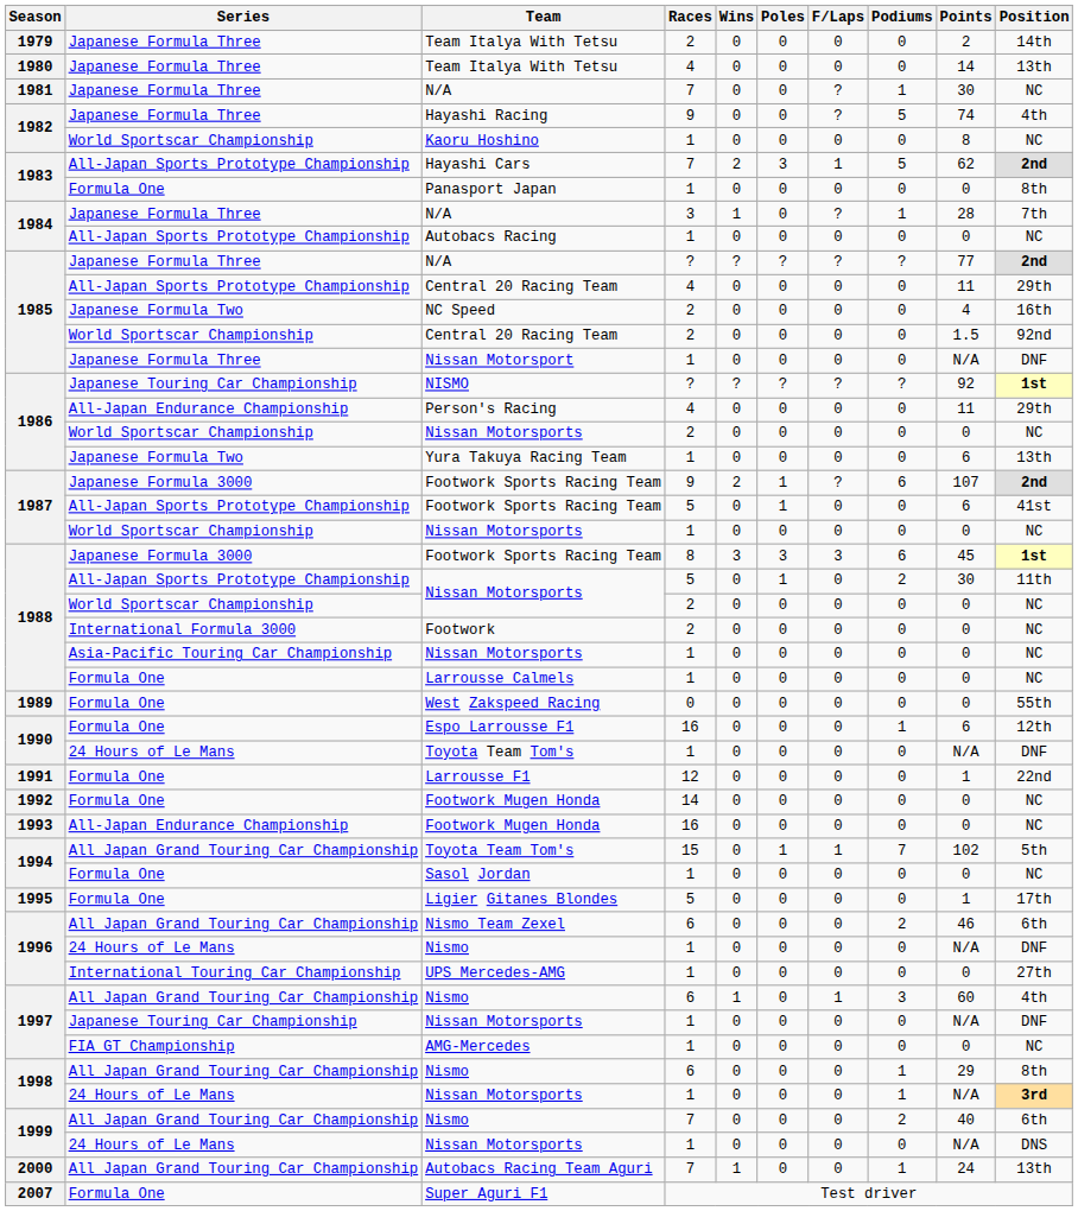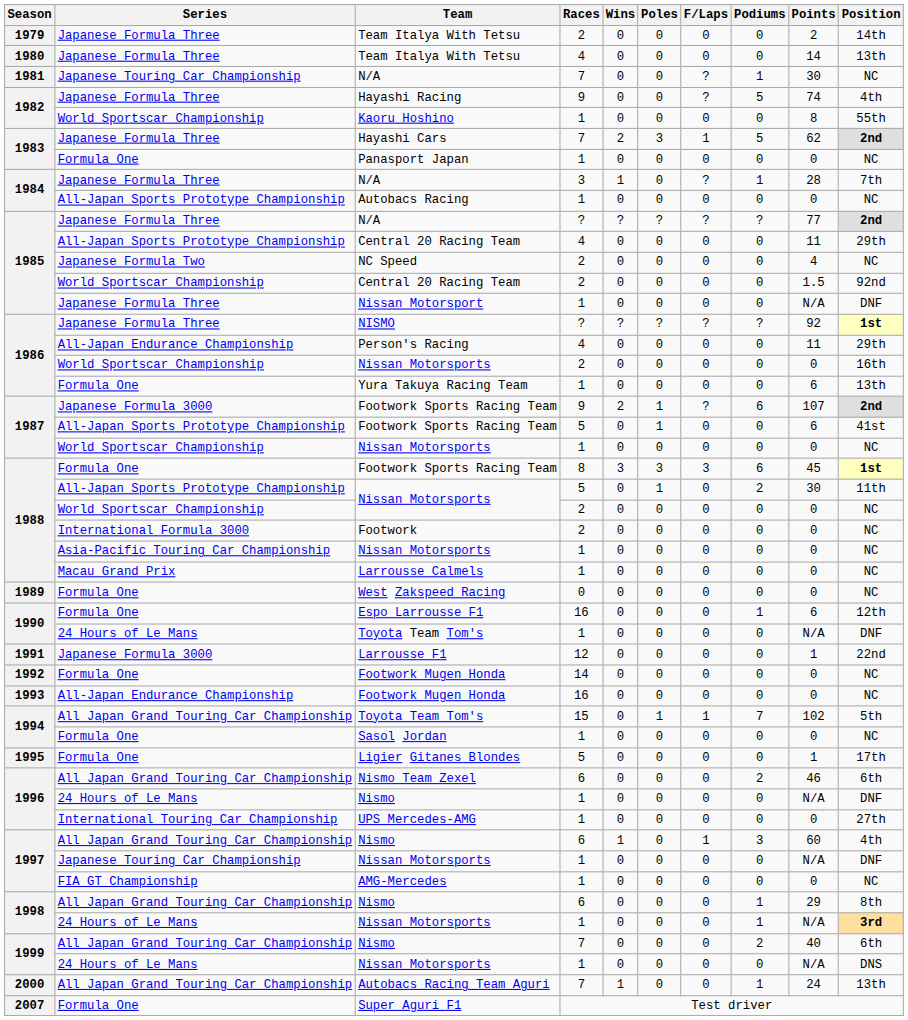 <table class="wikitable" style="font-size: 90%; text-align:center">
 <tr>
 <th>Season</th>
 <th>Series</th>
 <th>Team</th>
 <th>Races</th>
 <th>Wins</th>
 <th>Poles</th>
 <th>F/Laps</th>
 <th>Podiums</th>
 <th>Points</th>
 <th>Position</th>
 </tr>
 <tr>
 <th>1979</th>
 <td align=left><a href='#'>Japanese Formula Three</a></td>
 <td align=left>Team Italya With Tetsu</td>
 <td>2</td>
 <td>0</td>
 <td>0</td>
 <td>0</td>
 <td>0</td>
 <td>2</td>
 <td>14th</td>
 </tr>
 <tr>
 <th>1980</th>
 <td align=left><a href='#'>Japanese Formula Three</a></td>
 <td align=left>Team Italya With Tetsu</td>
 <td>4</td>
 <td>0</td>
 <td>0</td>
 <td>0</td>
 <td>0</td>
 <td>14</td>
 <td>13th</td>
 </tr>
 <tr>
 <th>1981</th>
-<td align=left><a href='#'>Japanese Formula Three</a></td>
+<td align=left><a href='#'>Japanese Touring Car Championship</a></td>
 <td align=left>N/A</td>
 <td>7</td>
 <td>0</td>
 <td>0</td>
 <td>?</td>
 <td>1</td>
 <td>30</td>
 <td>NC</td>
 </tr>
 <tr>
 <th rowspan=2>1982</th>
 <td align=left><a href='#'>Japanese Formula Three</a></td>
 <td align=left>Hayashi Racing</td>
 <td>9</td>
 <td>0</td>
 <td>0</td>
 <td>?</td>
 <td>5</td>
 <td>74</td>
 <td>4th</td>
 </tr>
 <tr>
 <td align=left><a href='#'>World Sportscar Championship</a></td>
 <td align=left><a href='#'>Kaoru Hoshino</a></td>
 <td>1</td>
 <td>0</td>
 <td>0</td>
 <td>0</td>
 <td>0</td>
 <td>8</td>
-<td>NC</td>
+<td>55th</td>
 </tr>
 <tr>
 <th rowspan=2>1983</th>
-<td align=left><a href='#'>All-Japan Sports Prototype Championship</a></td>
+<td align=left><a href='#'>Japanese Formula Three</a></td>
 <td align=left>Hayashi Cars</td>
 <td>7</td>
 <td>2</td>
 <td>3</td>
 <td>1</td>
 <td>5</td>
 <td>62</td>
 <td style="background:#DFDFDF"><strong>2nd</strong></td>
 </tr>
 <tr>
 <td align=left><a href='#'>Formula One</a></td>
 <td align=left>Panasport Japan</td>
 <td>1</td>
 <td>0</td>
 <td>0</td>
 <td>0</td>
 <td>0</td>
 <td>0</td>
-<td>8th</td>
+<td>NC</td>
 </tr>
 <tr>
 <th rowspan=2>1984</th>
 <td align=left><a href='#'>Japanese Formula Three</a></td>
 <td align=left>N/A</td>
 <td>3</td>
 <td>1</td>
 <td>0</td>
 <td>?</td>
 <td>1</td>
 <td>28</td>
 <td>7th</td>
 </tr>
 <tr>
 <td align=left><a href='#'>All-Japan Sports Prototype Championship</a></td>
 <td align=left>Autobacs Racing</td>
 <td>1</td>
 <td>0</td>
 <td>0</td>
 <td>0</td>
 <td>0</td>
 <td>0</td>
 <td>NC</td>
 </tr>
 <tr>
 <th rowspan=5>1985</th>
 <td align=left><a href='#'>Japanese Formula Three</a></td>
 <td align=left>N/A</td>
 <td>?</td>
 <td>?</td>
 <td>?</td>
 <td>?</td>
 <td>?</td>
 <td>77</td>
 <td style="background:#DFDFDF"><strong>2nd</strong></td>
 </tr>
 <tr>
 <td align=left><a href='#'>All-Japan Sports Prototype Championship</a></td>
 <td align=left>Central 20 Racing Team</td>
 <td>4</td>
 <td>0</td>
 <td>0</td>
 <td>0</td>
 <td>0</td>
 <td>11</td>
 <td>29th</td>
 </tr>
 <tr>
 <td align=left><a href='#'>Japanese Formula Two</a></td>
 <td align=left>NC Speed</td>
 <td>2</td>
 <td>0</td>
 <td>0</td>
 <td>0</td>
 <td>0</td>
 <td>4</td>
-<td>16th</td>
+<td>NC</td>
 </tr>
 <tr>
 <td align=left><a href='#'>World Sportscar Championship</a></td>
 <td align=left>Central 20 Racing Team</td>
 <td>2</td>
 <td>0</td>
 <td>0</td>
 <td>0</td>
 <td>0</td>
 <td>1.5</td>
 <td>92nd</td>
 </tr>
 <tr>
 <td align=left><a href='#'>Japanese Formula Three</a></td>
 <td align=left><a href='#'>Nissan Motorsport</a></td>
 <td>1</td>
 <td>0</td>
 <td>0</td>
 <td>0</td>
 <td>0</td>
 <td>N/A</td>
 <td>DNF</td>
 </tr>
 <tr>
 <th rowspan=4>1986</th>
-<td align=left><a href='#'>Japanese Touring Car Championship</a></td>
+<td align=left><a href='#'>Japanese Formula Three</a></td>
 <td align=left><a href='#'>NISMO</a></td>
 <td>?</td>
 <td>?</td>
 <td>?</td>
 <td>?</td>
 <td>?</td>
 <td>92</td>
 <td style="background:#FFFFBF"><strong>1st</strong></td>
 </tr>
 <tr>
 <td align=left><a href='#'>All-Japan Endurance Championship</a></td>
 <td align=left>Person's Racing</td>
 <td>4</td>
 <td>0</td>
 <td>0</td>
 <td>0</td>
 <td>0</td>
 <td>11</td>
 <td>29th</td>
 </tr>
 <tr>
 <td align=left><a href='#'>World Sportscar Championship</a></td>
 <td align=left><a href='#'>Nissan Motorsports</a></td>
 <td>2</td>
 <td>0</td>
 <td>0</td>
 <td>0</td>
 <td>0</td>
 <td>0</td>
-<td>NC</td>
+<td>16th</td>
 </tr>
 <tr>
-<td align=left><a href='#'>Japanese Formula Two</a></td>
+<td align=left><a href='#'>Formula One</a></td>
 <td align=left>Yura Takuya Racing Team</td>
 <td>1</td>
 <td>0</td>
 <td>0</td>
 <td>0</td>
 <td>0</td>
 <td>6</td>
 <td>13th</td>
 </tr>
 <tr>
 <th rowspan=3>1987</th>
 <td align=left><a href='#'>Japanese Formula 3000</a></td>
 <td align=left>Footwork Sports Racing Team</td>
 <td>9</td>
 <td>2</td>
 <td>1</td>
 <td>?</td>
 <td>6</td>
 <td>107</td>
 <td style="background:#DFDFDF"><strong>2nd</strong></td>
 </tr>
 <tr>
 <td align=left><a href='#'>All-Japan Sports Prototype Championship</a></td>
 <td align=left>Footwork Sports Racing Team</td>
 <td>5</td>
 <td>0</td>
 <td>1</td>
 <td>0</td>
 <td>0</td>
 <td>6</td>
 <td>41st</td>
 </tr>
 <tr>
 <td align=left><a href='#'>World Sportscar Championship</a></td>
 <td align=left><a href='#'>Nissan Motorsports</a></td>
 <td>1</td>
 <td>0</td>
 <td>0</td>
 <td>0</td>
 <td>0</td>
 <td>0</td>
 <td>NC</td>
 </tr>
 <tr>
 <th rowspan=6>1988</th>
-<td align=left><a href='#'>Japanese Formula 3000</a></td>
+<td align=left><a href='#'>Formula One</a></td>
 <td align=left>Footwork Sports Racing Team</td>
 <td>8</td>
 <td>3</td>
 <td>3</td>
 <td>3</td>
 <td>6</td>
 <td>45</td>
 <td style="background:#FFFFBF"><strong>1st</strong></td>
 </tr>
 <tr>
 <td align=left><a href='#'>All-Japan Sports Prototype Championship</a></td>
 <td rowspan="2" style="text-align:left"><a href='#'>Nissan Motorsports</a></td>
 <td>5</td>
 <td>0</td>
 <td>1</td>
 <td>0</td>
 <td>2</td>
 <td>30</td>
 <td>11th</td>
 </tr>
 <tr>
 <td align=left><a href='#'>World Sportscar Championship</a></td>
 <td>2</td>
 <td>0</td>
 <td>0</td>
 <td>0</td>
 <td>0</td>
 <td>0</td>
 <td>NC</td>
 </tr>
 <tr>
 <td align=left><a href='#'>International Formula 3000</a></td>
 <td align=left>Footwork</td>
 <td>2</td>
 <td>0</td>
 <td>0</td>
 <td>0</td>
 <td>0</td>
 <td>0</td>
 <td>NC</td>
 </tr>
 <tr>
 <td align=left><a href='#'>Asia-Pacific Touring Car Championship</a></td>
 <td align=left><a href='#'>Nissan Motorsports</a></td>
 <td>1</td>
 <td>0</td>
 <td>0</td>
 <td>0</td>
 <td>0</td>
 <td>0</td>
 <td>NC</td>
 </tr>
 <tr>
-<td align=left><a href='#'>Formula One</a></td>
+<td align=left><a href='#'>Macau Grand Prix</a></td>
 <td align=left><a href='#'>Larrousse Calmels</a></td>
 <td>1</td>
 <td>0</td>
 <td>0</td>
 <td>0</td>
 <td>0</td>
 <td>0</td>
 <td>NC</td>
 </tr>
 <tr>
 <th>1989</th>
 <td align=left><a href='#'>Formula One</a></td>
 <td align=left><a href='#'>West</a> <a href='#'>Zakspeed Racing</a></td>
 <td>0</td>
 <td>0</td>
 <td>0</td>
 <td>0</td>
 <td>0</td>
 <td>0</td>
-<td>55th</td>
+<td>NC</td>
 </tr>
 <tr>
 <th rowspan=2>1990</th>
 <td align=left><a href='#'>Formula One</a></td>
 <td align=left><a href='#'>Espo Larrousse F1</a></td>
 <td>16</td>
 <td>0</td>
 <td>0</td>
 <td>0</td>
 <td>1</td>
 <td>6</td>
 <td>12th</td>
 </tr>
 <tr>
 <td align=left><a href='#'>24 Hours of Le Mans</a></td>
 <td align=left><a href='#'>Toyota</a> Team <a href='#'>Tom's</a></td>
 <td>1</td>
 <td>0</td>
 <td>0</td>
 <td>0</td>
 <td>0</td>
 <td>N/A</td>
 <td>DNF</td>
 </tr>
 <tr>
 <th>1991</th>
-<td align=left><a href='#'>Formula One</a></td>
+<td align=left><a href='#'>Japanese Formula 3000</a></td>
 <td align=left><a href='#'>Larrousse F1</a></td>
 <td>12</td>
 <td>0</td>
 <td>0</td>
 <td>0</td>
 <td>0</td>
 <td>1</td>
 <td>22nd</td>
 </tr>
 <tr>
 <th>1992</th>
 <td align=left><a href='#'>Formula One</a></td>
 <td align=left><a href='#'>Footwork Mugen Honda</a></td>
 <td>14</td>
 <td>0</td>
 <td>0</td>
 <td>0</td>
 <td>0</td>
 <td>0</td>
 <td>NC</td>
 </tr>
 <tr>
 <th>1993</th>
 <td align=left><a href='#'>All-Japan Endurance Championship</a></td>
 <td align=left><a href='#'>Footwork Mugen Honda</a></td>
 <td>16</td>
 <td>0</td>
 <td>0</td>
 <td>0</td>
 <td>0</td>
 <td>0</td>
 <td>NC</td>
 </tr>
 <tr>
 <th rowspan=2>1994</th>
 <td align=left><a href='#'>All Japan Grand Touring Car Championship</a></td>
 <td align=left><a href='#'>Toyota Team Tom's</a></td>
 <td>15</td>
 <td>0</td>
 <td>1</td>
 <td>1</td>
 <td>7</td>
 <td>102</td>
 <td>5th</td>
 </tr>
 <tr>
 <td align=left><a href='#'>Formula One</a></td>
 <td align=left><a href='#'>Sasol</a> <a href='#'>Jordan</a></td>
 <td>1</td>
 <td>0</td>
 <td>0</td>
 <td>0</td>
 <td>0</td>
 <td>0</td>
 <td>NC</td>
 </tr>
 <tr>
 <th>1995</th>
 <td align=left><a href='#'>Formula One</a></td>
 <td align=left><a href='#'>Ligier</a> <a href='#'>Gitanes Blondes</a></td>
 <td>5</td>
 <td>0</td>
 <td>0</td>
 <td>0</td>
 <td>0</td>
 <td>1</td>
 <td>17th</td>
 </tr>
 <tr>
 <th rowspan=3>1996</th>
 <td align=left><a href='#'>All Japan Grand Touring Car Championship</a></td>
 <td align=left><a href='#'>Nismo Team Zexel</a></td>
 <td>6</td>
 <td>0</td>
 <td>0</td>
 <td>0</td>
 <td>2</td>
 <td>46</td>
 <td>6th</td>
 </tr>
 <tr>
 <td align=left><a href='#'>24 Hours of Le Mans</a></td>
 <td align=left><a href='#'>Nismo</a></td>
 <td>1</td>
 <td>0</td>
 <td>0</td>
 <td>0</td>
 <td>0</td>
 <td>N/A</td>
 <td>DNF</td>
 </tr>
 <tr>
 <td align=left><a href='#'>International Touring Car Championship</a></td>
 <td align=left><a href='#'>UPS Mercedes-AMG</a></td>
 <td>1</td>
 <td>0</td>
 <td>0</td>
 <td>0</td>
 <td>0</td>
 <td>0</td>
 <td>27th</td>
 </tr>
 <tr>
 <th rowspan=3>1997</th>
 <td align=left><a href='#'>All Japan Grand Touring Car Championship</a></td>
 <td align=left><a href='#'>Nismo</a></td>
 <td>6</td>
 <td>1</td>
 <td>0</td>
 <td>1</td>
 <td>3</td>
 <td>60</td>
 <td>4th</td>
 </tr>
 <tr>
 <td align=left><a href='#'>Japanese Touring Car Championship</a></td>
 <td align=left><a href='#'>Nissan Motorsports</a></td>
 <td>1</td>
 <td>0</td>
 <td>0</td>
 <td>0</td>
 <td>0</td>
 <td>N/A</td>
 <td>DNF</td>
 </tr>
 <tr>
 <td align=left><a href='#'>FIA GT Championship</a></td>
 <td align=left><a href='#'>AMG-Mercedes</a></td>
 <td>1</td>
 <td>0</td>
 <td>0</td>
 <td>0</td>
 <td>0</td>
 <td>0</td>
 <td>NC</td>
 </tr>
 <tr>
 <th rowspan=2>1998</th>
 <td align=left><a href='#'>All Japan Grand Touring Car Championship</a></td>
 <td align=left><a href='#'>Nismo</a></td>
 <td>6</td>
 <td>0</td>
 <td>0</td>
 <td>0</td>
 <td>1</td>
 <td>29</td>
 <td>8th</td>
 </tr>
 <tr>
 <td align=left><a href='#'>24 Hours of Le Mans</a></td>
 <td align=left><a href='#'>Nissan Motorsports</a></td>
 <td>1</td>
 <td>0</td>
 <td>0</td>
 <td>0</td>
 <td>1</td>
 <td>N/A</td>
 <td style="background:#FFDF9F"><strong>3rd</strong></td>
 </tr>
 <tr>
 <th rowspan=2>1999</th>
 <td align=left><a href='#'>All Japan Grand Touring Car Championship</a></td>
 <td align=left><a href='#'>Nismo</a></td>
 <td>7</td>
 <td>0</td>
 <td>0</td>
 <td>0</td>
 <td>2</td>
 <td>40</td>
 <td>6th</td>
 </tr>
 <tr>
 <td align=left><a href='#'>24 Hours of Le Mans</a></td>
 <td align=left><a href='#'>Nissan Motorsports</a></td>
 <td>1</td>
 <td>0</td>
 <td>0</td>
 <td>0</td>
 <td>0</td>
 <td>N/A</td>
 <td>DNS</td>
 </tr>
 <tr>
 <th>2000</th>
 <td align=left><a href='#'>All Japan Grand Touring Car Championship</a></td>
 <td align=left><a href='#'>Autobacs Racing Team Aguri</a></td>
 <td>7</td>
 <td>1</td>
 <td>0</td>
 <td>0</td>
 <td>1</td>
 <td>24</td>
 <td>13th</td>
 </tr>
 <tr>
 <th>2007</th>
 <td align=left><a href='#'>Formula One</a></td>
 <td align=left><a href='#'>Super Aguri F1</a></td>
 <td colspan="7">Test driver</td>
 </tr>
 <tr>
 </tr>
 </table>
